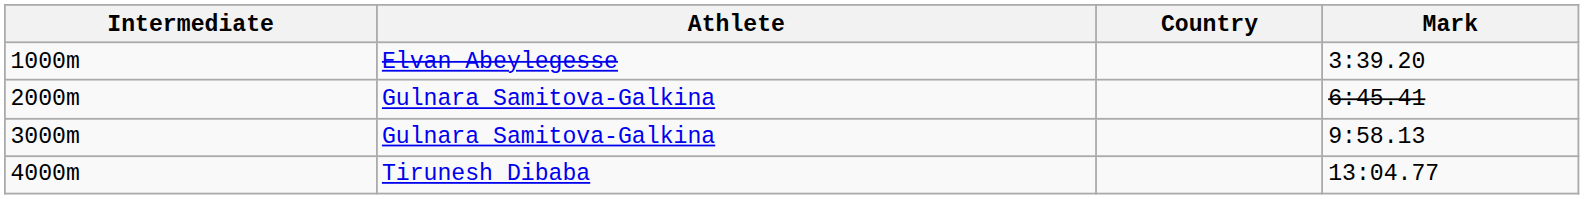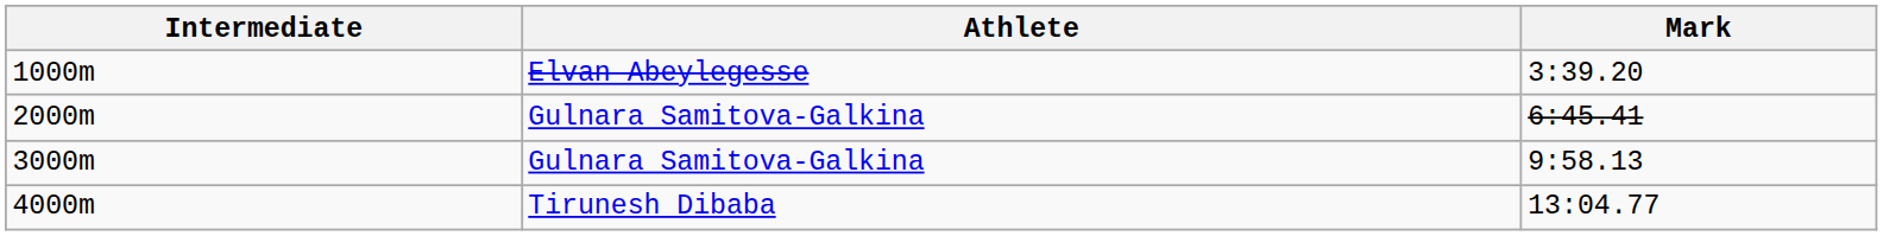 <table class="wikitable" width=70%>
 <tr>
 <th>Intermediate</th>
 <th>Athlete</th>
-<th>Country</th>
 <th>Mark</th>
 </tr>
 <tr>
 <td>1000m</td>
 <td><a href='#'><s>Elvan Abeylegesse</s></a></td>
-<td></td>
 <td>3:39.20</td>
 </tr>
 <tr>
 <td>2000m</td>
 <td><a href='#'>Gulnara Samitova-Galkina</a></td>
-<td><s></s></td>
 <td><s>6:45.41</s></td>
 </tr>
 <tr>
 <td>3000m</td>
 <td><a href='#'>Gulnara Samitova-Galkina</a></td>
-<td></td>
 <td>9:58.13</td>
 </tr>
 <tr>
 <td>4000m</td>
 <td><a href='#'>Tirunesh Dibaba</a></td>
-<td></td>
 <td>13:04.77</td>
 </tr>
 </table>
